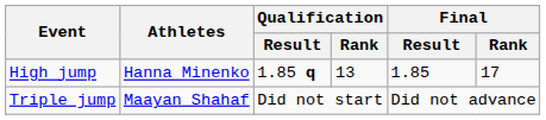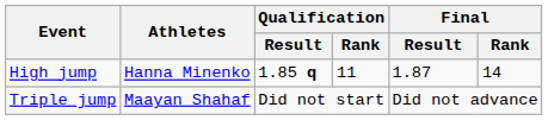 <table class="wikitable" border="1" style="font-size:90%">
 <tr>
 <th rowspan=2>Event</th>
 <th rowspan=2>Athletes</th>
 <th colspan=2>Qualification</th>
 <th colspan=2>Final</th>
 </tr>
 <tr>
 <th>Result</th>
 <th>Rank</th>
 <th>Result</th>
 <th>Rank</th>
 </tr>
 <tr>
 <td><a href='#'>High jump</a></td>
 <td><a href='#'>Hanna Minenko</a></td>
 <td>1.85 <strong>q</strong></td>
-<td>13</td>
-<td>1.85</td>
-<td>17</td>
+<td>11</td>
+<td>1.87</td>
+<td>14</td>
 </tr>
 <tr>
 <td><a href='#'>Triple jump</a></td>
 <td><a href='#'>Maayan Shahaf</a></td>
 <td colspan="2">Did not start</td>
 <td colspan="2">Did not advance</td>
 </tr>
 </table>
